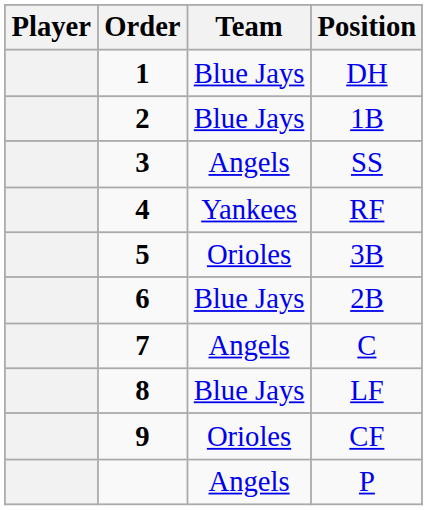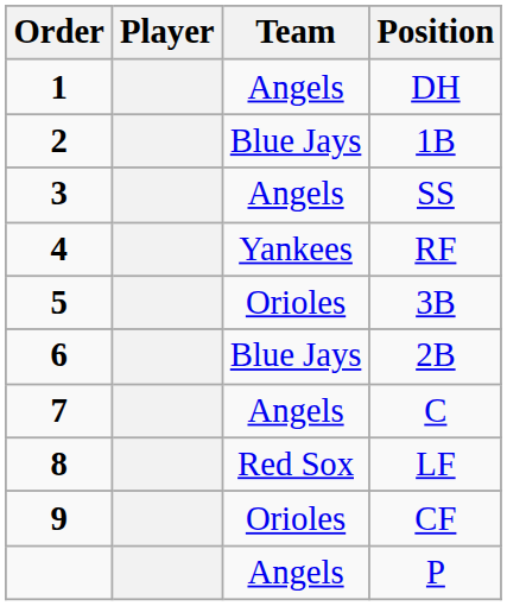 <table class="wikitable sortable plainrowheaders" style="text-align:center;">
 <tr>
+<th scope="col">Order</th>
 <th scope="col">Player</th>
-<th scope="col">Order</th>
 <th scope="col">Team</th>
 <th scope="col">Position</th>
 </tr>
 <tr>
+<td><strong>1</strong></td>
 <th scope="row" style="text-align:center"></th>
-<td><strong>1</strong></td>
-<td><a href='#'>Blue Jays</a></td>
+<td><a href='#'>Angels</a></td>
 <td><a href='#'>DH</a></td>
 </tr>
 <tr>
+<td><strong>2</strong></td>
 <th scope="row" style="text-align:center"></th>
-<td><strong>2</strong></td>
 <td><a href='#'>Blue Jays</a></td>
 <td><a href='#'>1B</a></td>
 </tr>
 <tr>
+<td><strong>3</strong></td>
 <th scope="row" style="text-align:center"></th>
-<td><strong>3</strong></td>
 <td><a href='#'>Angels</a></td>
 <td><a href='#'>SS</a></td>
 </tr>
 <tr>
+<td><strong>4</strong></td>
 <th scope="row" style="text-align:center"></th>
-<td><strong>4</strong></td>
 <td><a href='#'>Yankees</a></td>
 <td><a href='#'>RF</a></td>
 </tr>
 <tr>
+<td><strong>5</strong></td>
 <th scope="row" style="text-align:center"></th>
-<td><strong>5</strong></td>
 <td><a href='#'>Orioles</a></td>
 <td><a href='#'>3B</a></td>
 </tr>
 <tr>
+<td><strong>6</strong></td>
 <th scope="row" style="text-align:center"></th>
-<td><strong>6</strong></td>
 <td><a href='#'>Blue Jays</a></td>
 <td><a href='#'>2B</a></td>
 </tr>
 <tr>
+<td><strong>7</strong></td>
 <th scope="row" style="text-align:center"></th>
-<td><strong>7</strong></td>
 <td><a href='#'>Angels</a></td>
 <td><a href='#'>C</a></td>
 </tr>
 <tr>
+<td><strong>8</strong></td>
 <th scope="row" style="text-align:center"></th>
-<td><strong>8</strong></td>
-<td><a href='#'>Blue Jays</a></td>
+<td><a href='#'>Red Sox</a></td>
 <td><a href='#'>LF</a></td>
 </tr>
 <tr>
+<td><strong>9</strong></td>
 <th scope="row" style="text-align:center"></th>
-<td><strong>9</strong></td>
 <td><a href='#'>Orioles</a></td>
 <td><a href='#'>CF</a></td>
 </tr>
 <tr>
+<td></td>
 <th scope="row" style="text-align:center"></th>
-<td></td>
 <td><a href='#'>Angels</a></td>
 <td><a href='#'>P</a></td>
 </tr>
 </table>
